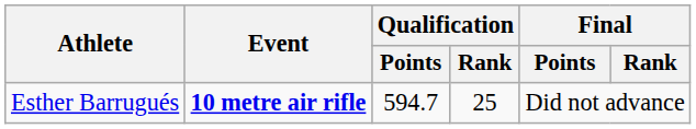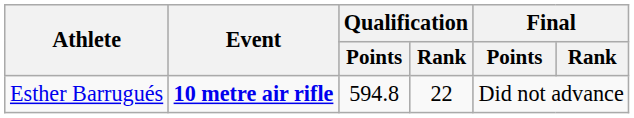 <table class="wikitable" style="font-size:90%">
 <tr>
 <th rowspan="2">Athlete</th>
 <th rowspan="2">Event</th>
 <th colspan="2">Qualification</th>
 <th colspan="2">Final</th>
 </tr>
 <tr style="font-size:95%">
 <th>Points</th>
 <th>Rank</th>
 <th>Points</th>
 <th>Rank</th>
 </tr>
 <tr align="center">
 <td align="left"><a href='#'>Esther Barrugués</a></td>
 <td align="left"><strong><a href='#'>10 metre air rifle</a></strong></td>
-<td>594.7</td>
-<td>25</td>
+<td>594.8</td>
+<td>22</td>
 <td colspan="2">Did not advance</td>
 </tr>
 </table>
